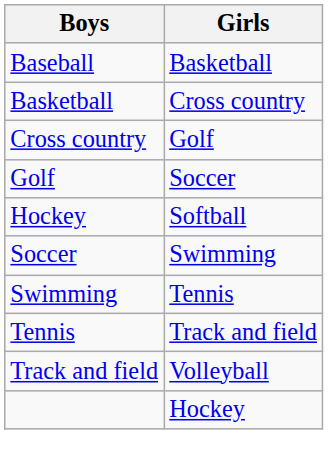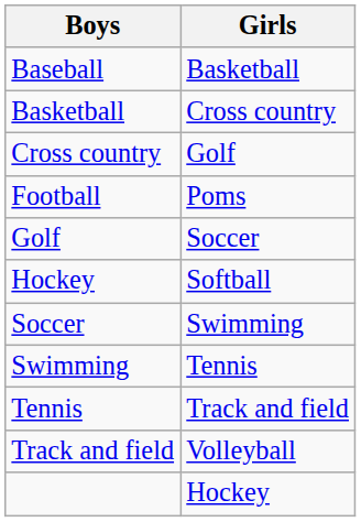 <table class="wikitable">
 <tr>
 <th><strong>Boys</strong></th>
 <th><strong>Girls</strong></th>
 </tr>
 <tr>
 <td><a href='#'>Baseball</a></td>
 <td><a href='#'>Basketball</a></td>
 </tr>
 <tr>
 <td><a href='#'>Basketball</a></td>
 <td><a href='#'>Cross country</a></td>
 </tr>
 <tr>
 <td><a href='#'>Cross country</a></td>
 <td><a href='#'>Golf</a></td>
+</tr>
+<tr>
+<td><a href='#'>Football</a></td>
+<td><a href='#'>Poms</a></td>
 </tr>
 <tr>
 <td><a href='#'>Golf</a></td>
 <td><a href='#'>Soccer</a></td>
 </tr>
 <tr>
 <td><a href='#'>Hockey</a></td>
 <td><a href='#'>Softball</a></td>
 </tr>
 <tr>
 <td><a href='#'>Soccer</a></td>
 <td><a href='#'>Swimming</a></td>
 </tr>
 <tr>
 <td><a href='#'>Swimming</a></td>
 <td><a href='#'>Tennis</a></td>
 </tr>
 <tr>
 <td><a href='#'>Tennis</a></td>
 <td><a href='#'>Track and field</a></td>
 </tr>
 <tr>
 <td><a href='#'>Track and field</a></td>
 <td><a href='#'>Volleyball</a></td>
 </tr>
 <tr>
 <td></td>
 <td><a href='#'>Hockey</a></td>
 </tr>
 </table>
